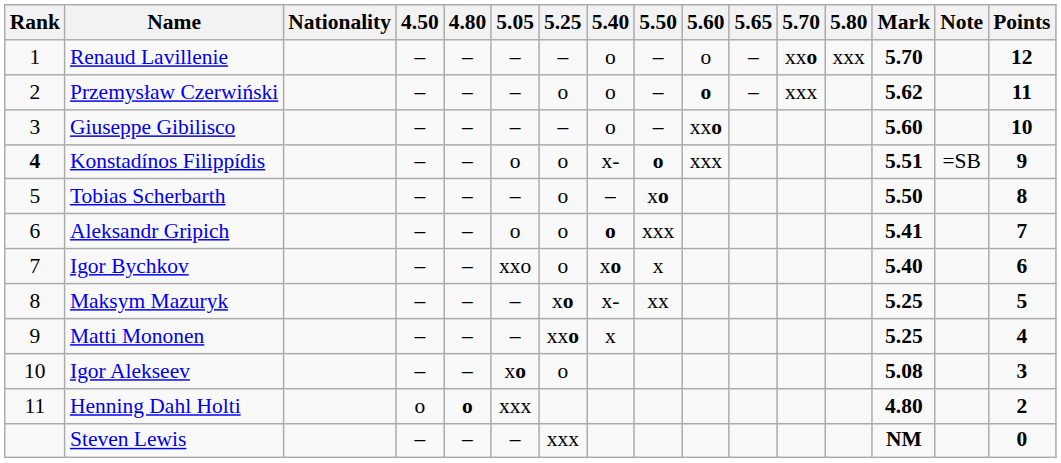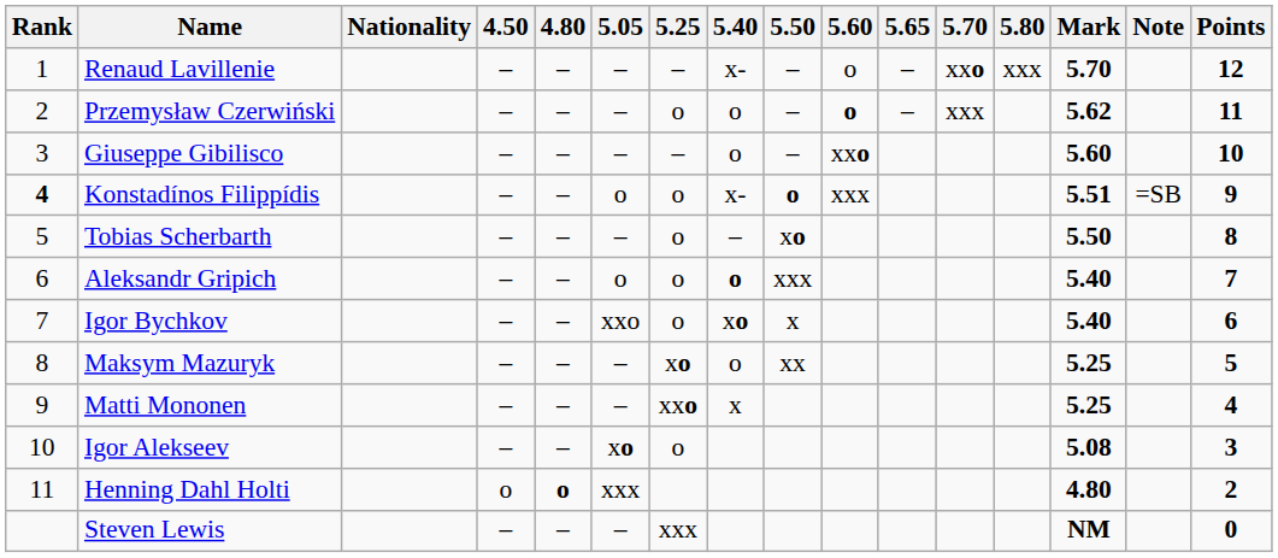 <table class="wikitable sortable" style="text-align:center;font-size:92%">
 <tr>
 <th>Rank</th>
 <th>Name</th>
 <th>Nationality</th>
 <th>4.50</th>
 <th>4.80</th>
 <th>5.05</th>
 <th>5.25</th>
 <th>5.40</th>
 <th>5.50</th>
 <th>5.60</th>
 <th>5.65</th>
 <th>5.70</th>
 <th>5.80</th>
 <th>Mark</th>
 <th>Note</th>
 <th>Points</th>
 </tr>
 <tr>
 <td>1</td>
 <td align=left><a href='#'>Renaud Lavillenie</a></td>
 <td align=left></td>
 <td>–</td>
 <td>–</td>
 <td>–</td>
 <td>–</td>
-<td>o</td>
+<td>x-</td>
 <td>–</td>
 <td>o</td>
 <td>–</td>
 <td>xx<strong>o</strong></td>
 <td>xxx</td>
 <td><strong>5.70</strong></td>
 <td></td>
 <td><strong>12</strong></td>
 </tr>
 <tr>
 <td>2</td>
 <td align=left><a href='#'>Przemysław Czerwiński</a></td>
 <td align=left></td>
 <td>–</td>
 <td>–</td>
 <td>–</td>
 <td>o</td>
 <td>o</td>
 <td>–</td>
 <td><strong>o</strong></td>
 <td>–</td>
 <td>xxx</td>
 <td></td>
 <td><strong>5.62</strong></td>
 <td></td>
 <td><strong>11</strong></td>
 </tr>
 <tr>
 <td>3</td>
 <td align=left><a href='#'>Giuseppe Gibilisco</a></td>
 <td align=left></td>
 <td>–</td>
 <td>–</td>
 <td>–</td>
 <td>–</td>
 <td>o</td>
 <td>–</td>
 <td>xx<strong>o</strong></td>
 <td></td>
 <td></td>
 <td></td>
 <td><strong>5.60</strong></td>
 <td></td>
 <td><strong>10</strong></td>
 </tr>
 <tr>
 <td><strong>4</strong></td>
 <td align=left><a href='#'>Konstadínos Filippídis</a></td>
 <td align=left></td>
 <td>–</td>
 <td>–</td>
 <td>o</td>
 <td>o</td>
 <td>x-</td>
 <td><strong>o</strong></td>
 <td>xxx</td>
 <td></td>
 <td></td>
 <td></td>
 <td><strong>5.51</strong></td>
 <td>=SB</td>
 <td><strong>9</strong></td>
 </tr>
 <tr>
 <td>5</td>
 <td align=left><a href='#'>Tobias Scherbarth</a></td>
 <td align=left></td>
 <td>–</td>
 <td>–</td>
 <td>–</td>
 <td>o</td>
 <td>–</td>
 <td>x<strong>o</strong></td>
 <td></td>
 <td></td>
 <td></td>
 <td></td>
 <td><strong>5.50</strong></td>
 <td></td>
 <td><strong>8</strong></td>
 </tr>
 <tr>
 <td>6</td>
 <td align=left><a href='#'>Aleksandr Gripich</a></td>
 <td align=left></td>
 <td>–</td>
 <td>–</td>
 <td>o</td>
 <td>o</td>
 <td><strong>o</strong></td>
 <td>xxx</td>
 <td></td>
 <td></td>
 <td></td>
 <td></td>
-<td><strong>5.41</strong></td>
+<td><strong>5.40</strong></td>
 <td></td>
 <td><strong>7</strong></td>
 </tr>
 <tr>
 <td>7</td>
 <td align=left><a href='#'>Igor Bychkov</a></td>
 <td align=left></td>
 <td>–</td>
 <td>–</td>
 <td>xxo</td>
 <td>o</td>
 <td>x<strong>o</strong></td>
 <td>x</td>
 <td></td>
 <td></td>
 <td></td>
 <td></td>
 <td><strong>5.40</strong></td>
 <td></td>
 <td><strong>6</strong></td>
 </tr>
 <tr>
 <td>8</td>
 <td align=left><a href='#'>Maksym Mazuryk</a></td>
 <td align=left></td>
 <td>–</td>
 <td>–</td>
 <td>–</td>
 <td>x<strong>o</strong></td>
-<td>x-</td>
+<td>o</td>
 <td>xx</td>
 <td></td>
 <td></td>
 <td></td>
 <td></td>
 <td><strong>5.25</strong></td>
 <td></td>
 <td><strong>5</strong></td>
 </tr>
 <tr>
 <td>9</td>
 <td align=left><a href='#'>Matti Mononen</a></td>
 <td align=left></td>
 <td>–</td>
 <td>–</td>
 <td>–</td>
 <td>xx<strong>o</strong></td>
 <td>x</td>
 <td></td>
 <td></td>
 <td></td>
 <td></td>
 <td></td>
 <td><strong>5.25</strong></td>
 <td></td>
 <td><strong>4</strong></td>
 </tr>
 <tr>
 <td>10</td>
 <td align=left><a href='#'>Igor Alekseev</a></td>
 <td align=left></td>
 <td>–</td>
 <td>–</td>
 <td>x<strong>o</strong></td>
 <td>o</td>
 <td></td>
 <td></td>
 <td></td>
 <td></td>
 <td></td>
 <td></td>
 <td><strong>5.08</strong></td>
 <td></td>
 <td><strong>3</strong></td>
 </tr>
 <tr>
 <td>11</td>
 <td align=left><a href='#'>Henning Dahl Holti</a></td>
 <td align=left></td>
 <td>o</td>
 <td><strong>o</strong></td>
 <td>xxx</td>
 <td></td>
 <td></td>
 <td></td>
 <td></td>
 <td></td>
 <td></td>
 <td></td>
 <td><strong>4.80</strong></td>
 <td></td>
 <td><strong>2</strong></td>
 </tr>
 <tr>
 <td></td>
 <td align=left><a href='#'>Steven Lewis</a></td>
 <td align=left></td>
 <td>–</td>
 <td>–</td>
 <td>–</td>
 <td>xxx</td>
 <td></td>
 <td></td>
 <td></td>
 <td></td>
 <td></td>
 <td></td>
 <td><strong>NM</strong></td>
 <td></td>
 <td><strong>0</strong></td>
 </tr>
 </table>
